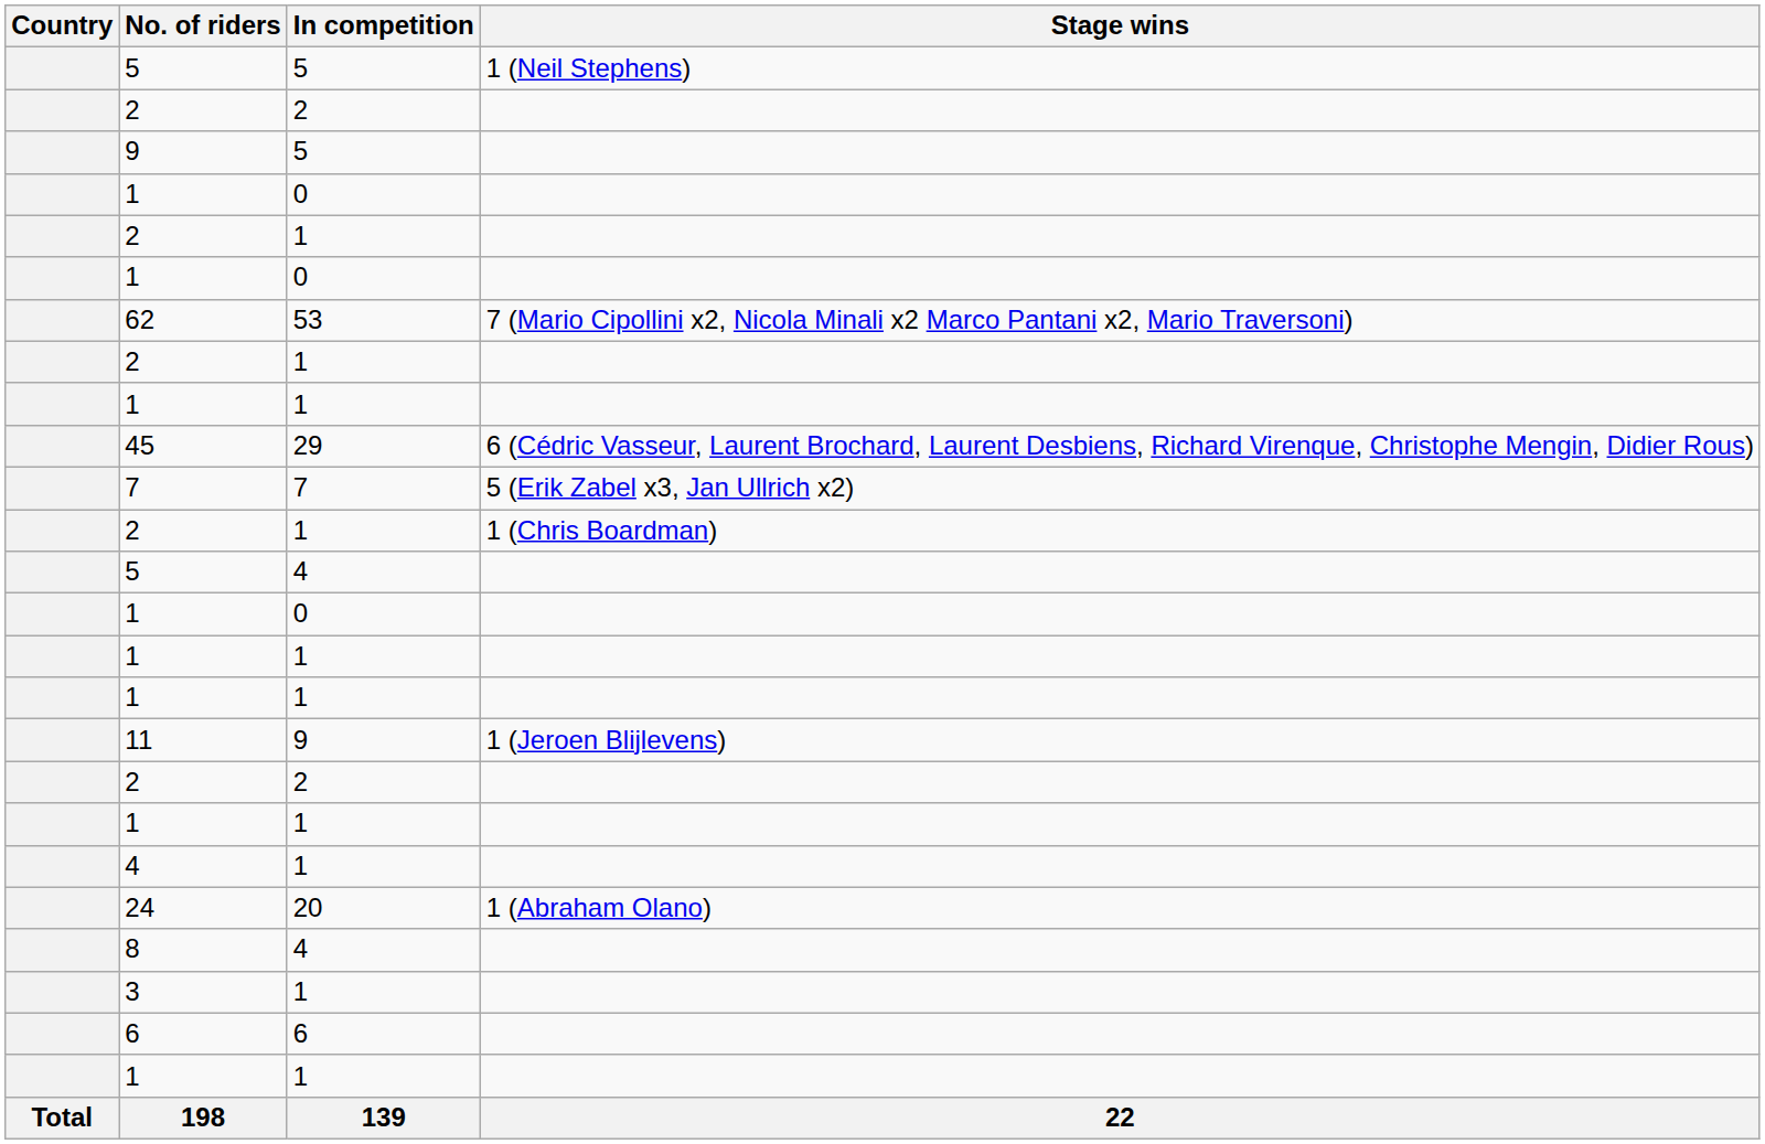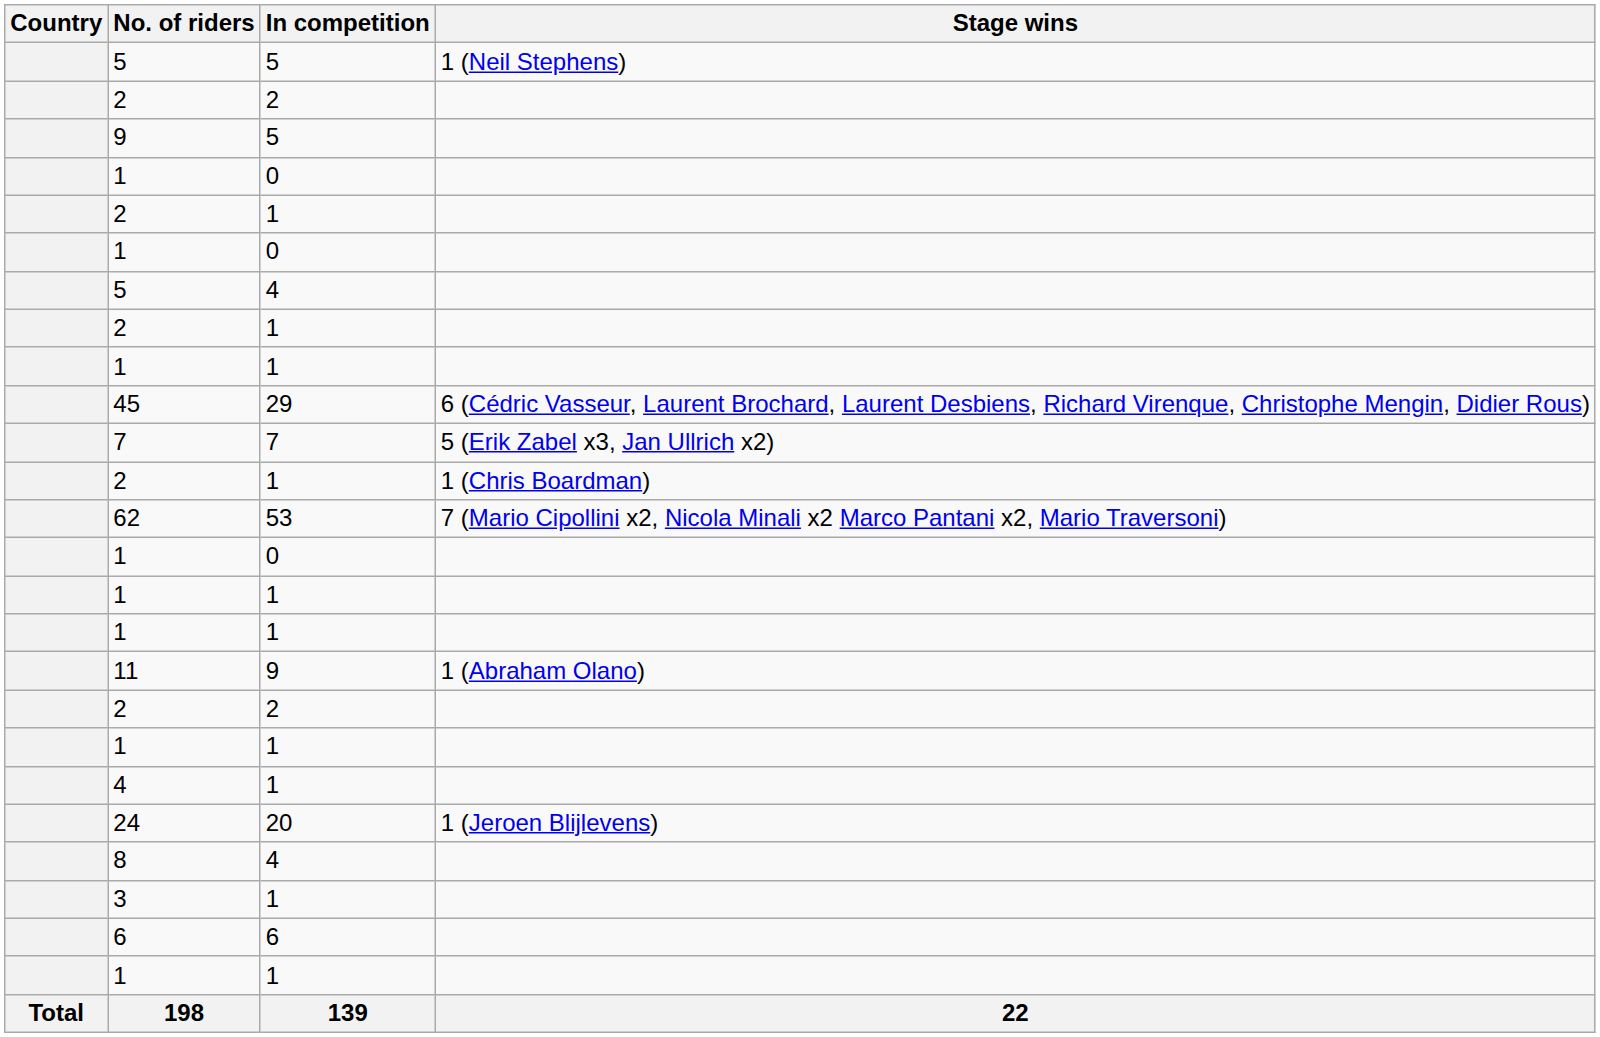 <table class="wikitable sortable plainrowheaders">
 <tr>
 <th scope="col">Country</th>
 <th scope="col">No. of riders</th>
 <th scope="col">In competition</th>
 <th scope="col">Stage wins</th>
 </tr>
 <tr>
 <th scope="row"></th>
 <td>5</td>
 <td>5</td>
 <td>1 (<a href='#'>Neil Stephens</a>)</td>
 </tr>
 <tr>
 <th scope="row"></th>
 <td>2</td>
 <td>2</td>
 <td></td>
 </tr>
 <tr>
 <th scope="row"></th>
 <td>9</td>
 <td>5</td>
 <td></td>
 </tr>
 <tr>
 <th scope="row"></th>
 <td>1</td>
 <td>0</td>
 <td></td>
 </tr>
 <tr>
 <th scope="row"></th>
 <td>2</td>
 <td>1</td>
 <td></td>
 </tr>
 <tr>
 <th scope="row"></th>
 <td>1</td>
 <td>0</td>
 <td></td>
 </tr>
 <tr>
 <th scope="row"></th>
-<td>62</td>
-<td>53</td>
-<td>7 (<a href='#'>Mario Cipollini</a> x2, <a href='#'>Nicola Minali</a> x2 <a href='#'>Marco Pantani</a> x2, <a href='#'>Mario Traversoni</a>)</td>
+<td>5</td>
+<td>4</td>
+<td></td>
 </tr>
 <tr>
 <th scope="row"></th>
 <td>2</td>
 <td>1</td>
 <td></td>
 </tr>
 <tr>
 <th scope="row"></th>
 <td>1</td>
 <td>1</td>
 <td></td>
 </tr>
 <tr>
 <th scope="row"></th>
 <td>45</td>
 <td>29</td>
 <td>6 (<a href='#'>Cédric Vasseur</a>, <a href='#'>Laurent Brochard</a>, <a href='#'>Laurent Desbiens</a>, <a href='#'>Richard Virenque</a>, <a href='#'>Christophe Mengin</a>, <a href='#'>Didier Rous</a>)</td>
 </tr>
 <tr>
 <th scope="row"></th>
 <td>7</td>
 <td>7</td>
 <td>5 (<a href='#'>Erik Zabel</a> x3, <a href='#'>Jan Ullrich</a> x2)</td>
 </tr>
 <tr>
 <th scope="row"></th>
 <td>2</td>
 <td>1</td>
 <td>1 (<a href='#'>Chris Boardman</a>)</td>
 </tr>
 <tr>
 <th scope="row"></th>
-<td>5</td>
-<td>4</td>
-<td></td>
+<td>62</td>
+<td>53</td>
+<td>7 (<a href='#'>Mario Cipollini</a> x2, <a href='#'>Nicola Minali</a> x2 <a href='#'>Marco Pantani</a> x2, <a href='#'>Mario Traversoni</a>)</td>
 </tr>
 <tr>
 <th scope="row"></th>
 <td>1</td>
 <td>0</td>
 <td></td>
 </tr>
 <tr>
 <th scope="row"></th>
 <td>1</td>
 <td>1</td>
 <td></td>
 </tr>
 <tr>
 <th scope="row"></th>
 <td>1</td>
 <td>1</td>
 <td></td>
 </tr>
 <tr>
 <th scope="row"></th>
 <td>11</td>
 <td>9</td>
-<td>1 (<a href='#'>Jeroen Blijlevens</a>)</td>
+<td>1 (<a href='#'>Abraham Olano</a>)</td>
 </tr>
 <tr>
 <th scope="row"></th>
 <td>2</td>
 <td>2</td>
 <td></td>
 </tr>
 <tr>
 <th scope="row"></th>
 <td>1</td>
 <td>1</td>
 <td></td>
 </tr>
 <tr>
 <th scope="row"></th>
 <td>4</td>
 <td>1</td>
 <td></td>
 </tr>
 <tr>
 <th scope="row"></th>
 <td>24</td>
 <td>20</td>
-<td>1 (<a href='#'>Abraham Olano</a>)</td>
+<td>1 (<a href='#'>Jeroen Blijlevens</a>)</td>
 </tr>
 <tr>
 <th scope="row"></th>
 <td>8</td>
 <td>4</td>
 <td></td>
 </tr>
 <tr>
 <th scope="row"></th>
 <td>3</td>
 <td>1</td>
 <td></td>
 </tr>
 <tr>
 <th scope="row"></th>
 <td>6</td>
 <td>6</td>
 <td></td>
 </tr>
 <tr>
 <th scope="row"></th>
 <td>1</td>
 <td>1</td>
 <td></td>
 </tr>
 <tr>
 <th scope="row">Total</th>
 <th>198</th>
 <th>139</th>
 <th>22</th>
 </tr>
 </table>
